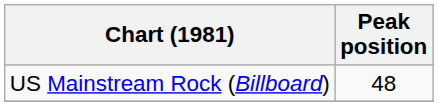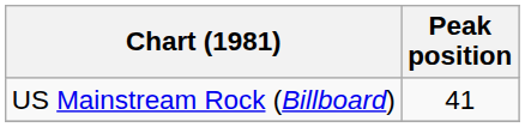 <table class="wikitable">
 <tr>
 <th>Chart (1981)</th>
 <th>Peak<br>position</th>
 </tr>
 <tr>
 <td>US <a href='#'>Mainstream Rock</a> (<em><a href='#'>Billboard</a></em>)</td>
-<td style="text-align:center;">48</td>
+<td style="text-align:center;">41</td>
 </tr>
 <tr>
 </tr>
 </table>
